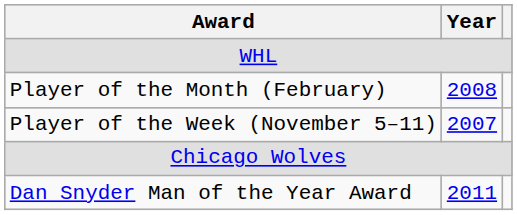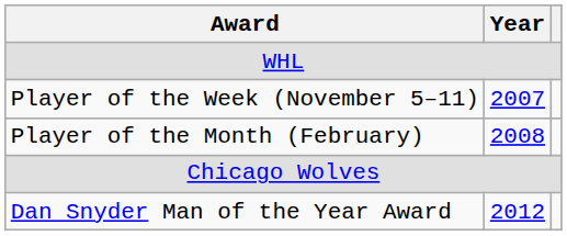 <table class="wikitable">
 <tr>
 <th>Award</th>
 <th>Year</th>
 <th></th>
 </tr>
 <tr ALIGN="center" bgcolor="#e0e0e0">
 <td colspan="3"><a href='#'>WHL</a></td>
 </tr>
 <tr>
-<td>Player of the Month (February)</td>
-<td><a href='#'>2008</a></td>
+<td>Player of the Week (November 5–11)</td>
+<td><a href='#'>2007</a></td>
 <td></td>
 </tr>
 <tr>
-<td>Player of the Week (November 5–11)</td>
-<td><a href='#'>2007</a></td>
+<td>Player of the Month (February)</td>
+<td><a href='#'>2008</a></td>
 <td></td>
 </tr>
 <tr ALIGN="center" bgcolor="#e0e0e0">
 <td colspan="3"><a href='#'>Chicago Wolves</a></td>
 </tr>
 <tr>
 <td><a href='#'>Dan Snyder</a> Man of the Year Award</td>
-<td><a href='#'>2011</a></td>
+<td><a href='#'>2012</a></td>
 <td></td>
 </tr>
 </table>
